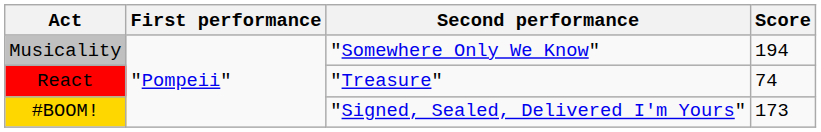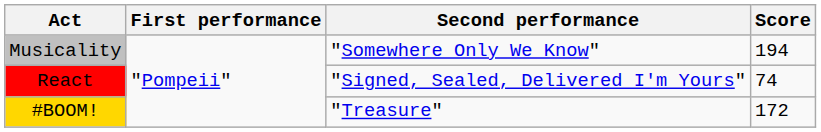 <table class="wikitable">
 <tr>
 <th>Act</th>
 <th>First performance</th>
 <th>Second performance</th>
 <th>Score</th>
 </tr>
 <tr>
 <td style="background:silver; text-align:center;">Musicality</td>
 <td rowspan=3>"<a href='#'>Pompeii</a>"</td>
 <td>"<a href='#'>Somewhere Only We Know</a>"</td>
 <td>194</td>
 </tr>
 <tr>
 <td style="background:red; text-align:center;">React</td>
-<td>"<a href='#'>Treasure</a>"</td>
+<td>"<a href='#'>Signed, Sealed, Delivered I'm Yours</a>"</td>
 <td>74</td>
 </tr>
 <tr>
 <td style="background:gold; text-align:center;">#BOOM!</td>
-<td>"<a href='#'>Signed, Sealed, Delivered I'm Yours</a>"</td>
-<td>173</td>
+<td>"<a href='#'>Treasure</a>"</td>
+<td>172</td>
 </tr>
 </table>
